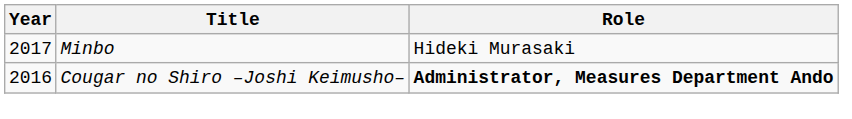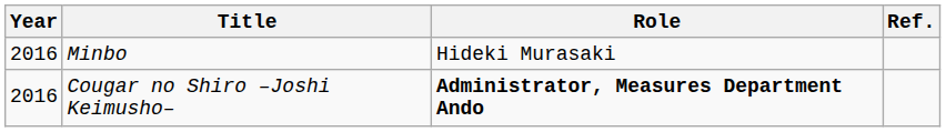 <table class="wikitable">
 <tr>
 <th>Year</th>
 <th>Title</th>
 <th>Role</th>
+<th>Ref.</th>
 </tr>
 <tr>
-<td>2017</td>
+<td>2016</td>
 <td><em>Minbo</em></td>
 <td>Hideki Murasaki</td>
+<td></td>
 </tr>
 <tr>
 <td>2016</td>
 <td><em>Cougar no Shiro –Joshi Keimusho–</em></td>
 <td><strong>Administrator, Measures Department Ando</strong></td>
+<td></td>
 </tr>
 </table>
